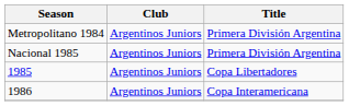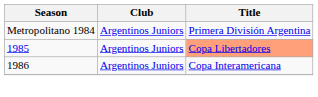 <table class="wikitable">
 <tr>
 <th>Season</th>
 <th>Club</th>
 <th>Title</th>
 </tr>
 <tr>
 <td>Metropolitano 1984</td>
 <td><a href='#'>Argentinos Juniors</a></td>
 <td><a href='#'>Primera División Argentina</a></td>
 </tr>
 <tr>
-<td>Nacional 1985</td>
-<td><a href='#'>Argentinos Juniors</a></td>
-<td><a href='#'>Primera División Argentina</a></td>
-</tr>
-<tr>
 <td><a href='#'>1985</a></td>
 <td><a href='#'>Argentinos Juniors</a></td>
-<td><a href='#'>Copa Libertadores</a></td>
+<td style="background: lightsalmon;"><a href='#'>Copa Libertadores</a></td>
 </tr>
 <tr>
 <td>1986</td>
 <td><a href='#'>Argentinos Juniors</a></td>
 <td><a href='#'>Copa Interamericana</a></td>
 </tr>
 <tr>
 </tr>
 </table>
